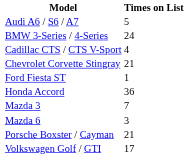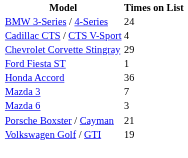 <table>
 <tr>
 <th>Model</th>
 <th>Times on List</th>
-</tr>
-<tr>
-<td><a href='#'>Audi A6</a> / <a href='#'>S6</a> / <a href='#'>A7</a></td>
-<td>5</td>
 </tr>
 <tr>
 <td><a href='#'>BMW 3-Series</a> / <a href='#'>4-Series</a></td>
 <td>24</td>
 </tr>
 <tr>
 <td><a href='#'>Cadillac CTS</a> / <a href='#'>CTS V-Sport</a></td>
 <td>4</td>
 </tr>
 <tr>
 <td><a href='#'>Chevrolet Corvette Stingray</a></td>
-<td>21</td>
+<td>29</td>
 </tr>
 <tr>
 <td><a href='#'>Ford Fiesta ST</a></td>
 <td>1</td>
 </tr>
 <tr>
 <td><a href='#'>Honda Accord</a></td>
 <td>36</td>
 </tr>
 <tr>
 <td><a href='#'>Mazda 3</a></td>
 <td>7</td>
 </tr>
 <tr>
 <td><a href='#'>Mazda 6</a></td>
 <td>3</td>
 </tr>
 <tr>
 <td><a href='#'>Porsche Boxster</a> / <a href='#'>Cayman</a></td>
 <td>21</td>
 </tr>
 <tr>
 <td><a href='#'>Volkswagen Golf</a> / <a href='#'>GTI</a></td>
-<td>17</td>
+<td>19</td>
 </tr>
 </table>
